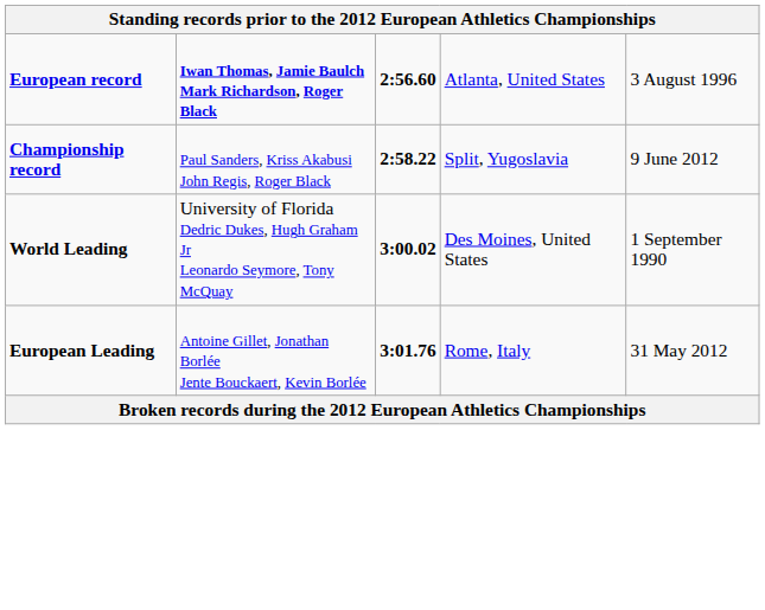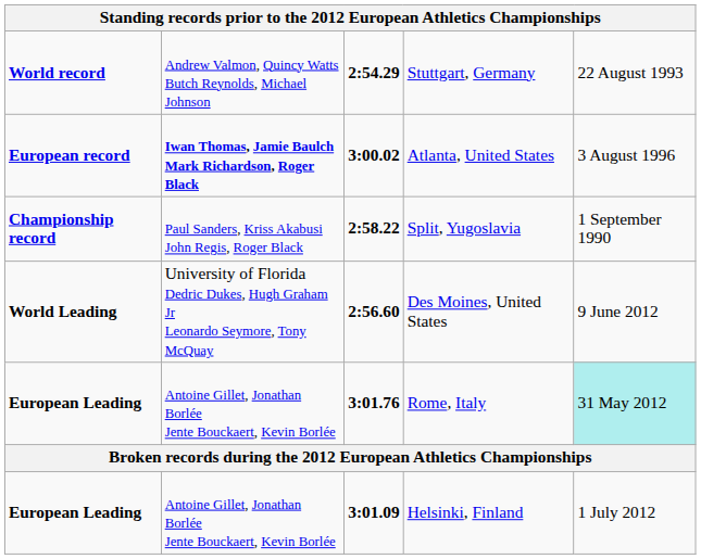 <table class="wikitable" width=75%>
 <tr>
 <th colspan="5">Standing records prior to the 2012 European Athletics Championships</th>
 </tr>
 <tr>
+<td><strong><a href='#'>World record</a></strong></td>
+<td><br><small><a href='#'>Andrew Valmon</a>, <a href='#'>Quincy Watts</a><br><a href='#'>Butch Reynolds</a>, <a href='#'>Michael Johnson</a></small></td>
+<td><strong>2:54.29</strong></td>
+<td><a href='#'>Stuttgart</a>, <a href='#'>Germany</a></td>
+<td>22 August 1993</td>
+</tr>
+<tr>
 <td><strong><a href='#'>European record</a></strong></td>
 <td><strong><br><small><a href='#'>Iwan Thomas</a>, <a href='#'>Jamie Baulch</a><br><a href='#'>Mark Richardson</a>, <a href='#'>Roger Black</a></small></strong></td>
-<td><strong>2:56.60</strong></td>
+<td><strong>3:00.02</strong></td>
 <td><a href='#'>Atlanta</a>, <a href='#'>United States</a></td>
 <td>3 August 1996</td>
 </tr>
 <tr>
 <td><strong><a href='#'>Championship record</a></strong></td>
 <td><br><small><a href='#'>Paul Sanders</a>, <a href='#'>Kriss Akabusi</a><br><a href='#'>John Regis</a>, <a href='#'>Roger Black</a></small></td>
 <td><strong>2:58.22</strong></td>
 <td><a href='#'>Split</a>, <a href='#'>Yugoslavia</a></td>
-<td>9 June 2012</td>
+<td>1 September 1990</td>
 </tr>
 <tr>
 <td><strong>World Leading</strong></td>
 <td>University of Florida<br><small><a href='#'>Dedric Dukes</a>, <a href='#'>Hugh Graham Jr</a><br><a href='#'>Leonardo Seymore</a>, <a href='#'>Tony McQuay</a></small></td>
-<td><strong>3:00.02</strong></td>
+<td><strong>2:56.60</strong></td>
 <td><a href='#'>Des Moines</a>, United States</td>
-<td>1 September 1990</td>
+<td>9 June 2012</td>
 </tr>
 <tr>
 <td><strong>European Leading</strong></td>
 <td><br><small><a href='#'>Antoine Gillet</a>, <a href='#'>Jonathan Borlée</a> <br> <a href='#'>Jente Bouckaert</a>, <a href='#'>Kevin Borlée</a></small></td>
 <td><strong>3:01.76</strong></td>
 <td><a href='#'>Rome</a>, <a href='#'>Italy</a></td>
-<td>31 May 2012</td>
+<td style="background: paleturquoise;">31 May 2012</td>
 </tr>
 <tr>
 <th colspan="5">Broken records during the 2012 European Athletics Championships</th>
 </tr>
+<tr>
+<td><strong>European Leading</strong></td>
+<td><br><small><a href='#'>Antoine Gillet</a>, <a href='#'>Jonathan Borlée</a> <br> <a href='#'>Jente Bouckaert</a>, <a href='#'>Kevin Borlée</a></small></td>
+<td><strong>3:01.09</strong></td>
+<td><a href='#'>Helsinki</a>, <a href='#'>Finland</a></td>
+<td>1 July 2012</td>
+</tr>
 </table>
